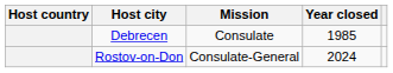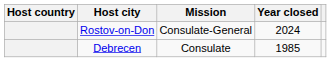 <table class="wikitable plainrowheaders" style="text-align:center;">
 <tr>
 <th scope="col">Host country</th>
 <th scope="col">Host city</th>
 <th scope="col">Mission</th>
 <th scope="col">Year closed</th>
 <th scope="col"></th>
 </tr>
 <tr>
 <th scope="row"></th>
+<td><a href='#'>Rostov-on-Don</a></td>
+<td>Consulate-General</td>
+<td>2024</td>
+<td></td>
+</tr>
+<tr>
+<th scope="row"></th>
 <td><a href='#'>Debrecen</a></td>
 <td>Consulate</td>
 <td>1985</td>
 <td></td>
 </tr>
-<tr>
-<th scope="row"></th>
-<td><a href='#'>Rostov-on-Don</a></td>
-<td>Consulate-General</td>
-<td>2024</td>
-<td></td>
-</tr>
 </table>
